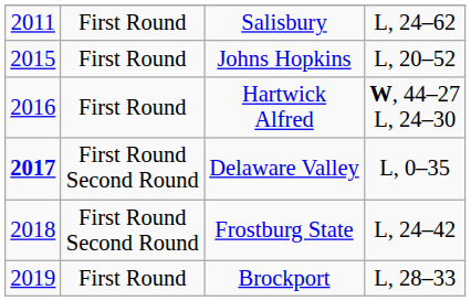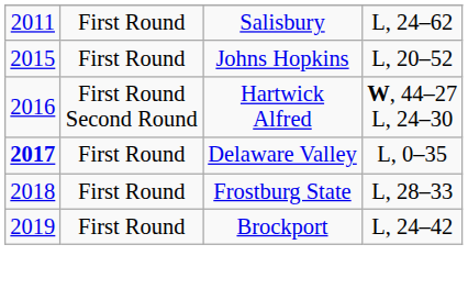 <table class="wikitable">
 <tr>
 </tr>
 <tr align="center">
 <td><a href='#'>2011</a></td>
 <td>First Round</td>
 <td><a href='#'>Salisbury</a></td>
 <td>L, 24–62</td>
 </tr>
 <tr align="center">
 <td><a href='#'>2015</a></td>
 <td>First Round</td>
 <td><a href='#'>Johns Hopkins</a></td>
 <td>L, 20–52</td>
 </tr>
 <tr align="center">
 <td><a href='#'>2016</a></td>
-<td>First Round</td>
+<td>First Round<br>Second Round</td>
 <td><a href='#'>Hartwick</a><br><a href='#'>Alfred</a></td>
 <td><strong>W</strong>, 44–27<br>L, 24–30</td>
 </tr>
 <tr align="center">
 <td><strong><a href='#'>2017</a></strong></td>
-<td>First Round<br>Second Round</td>
+<td>First Round</td>
 <td><a href='#'>Delaware Valley</a></td>
 <td>L, 0–35</td>
 </tr>
 <tr align="center">
 <td><a href='#'>2018</a></td>
-<td>First Round<br>Second Round</td>
+<td>First Round</td>
 <td><a href='#'>Frostburg State</a></td>
-<td>L, 24–42</td>
+<td>L, 28–33</td>
 </tr>
 <tr align="center">
 <td><a href='#'>2019</a></td>
 <td>First Round</td>
 <td><a href='#'>Brockport</a></td>
-<td>L, 28–33</td>
+<td>L, 24–42</td>
 </tr>
 </table>
